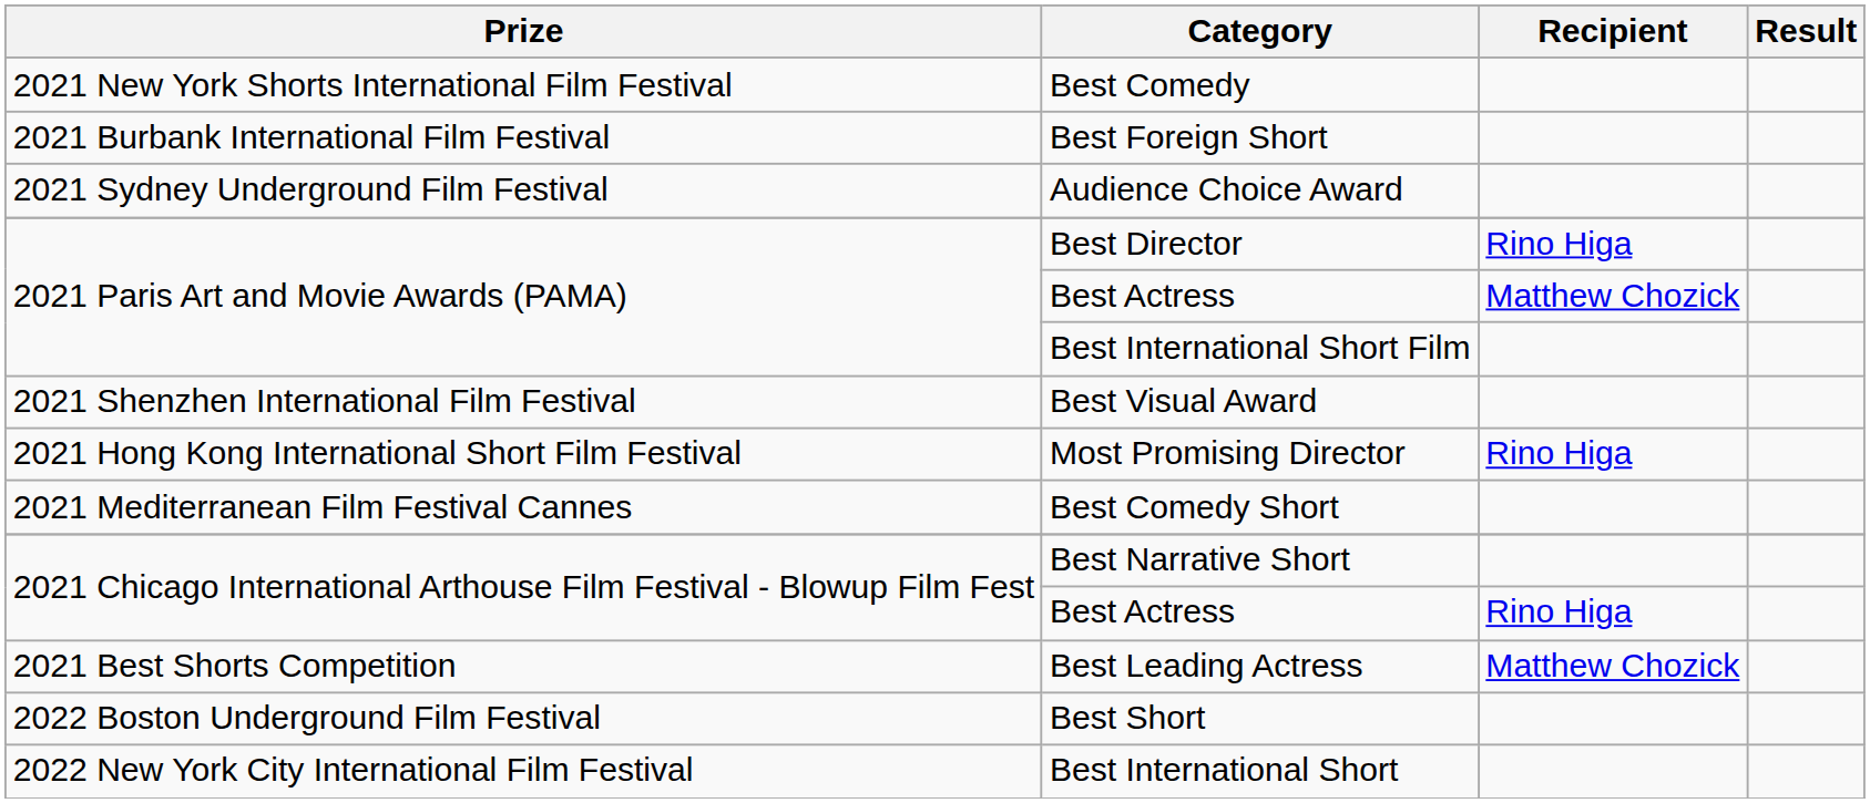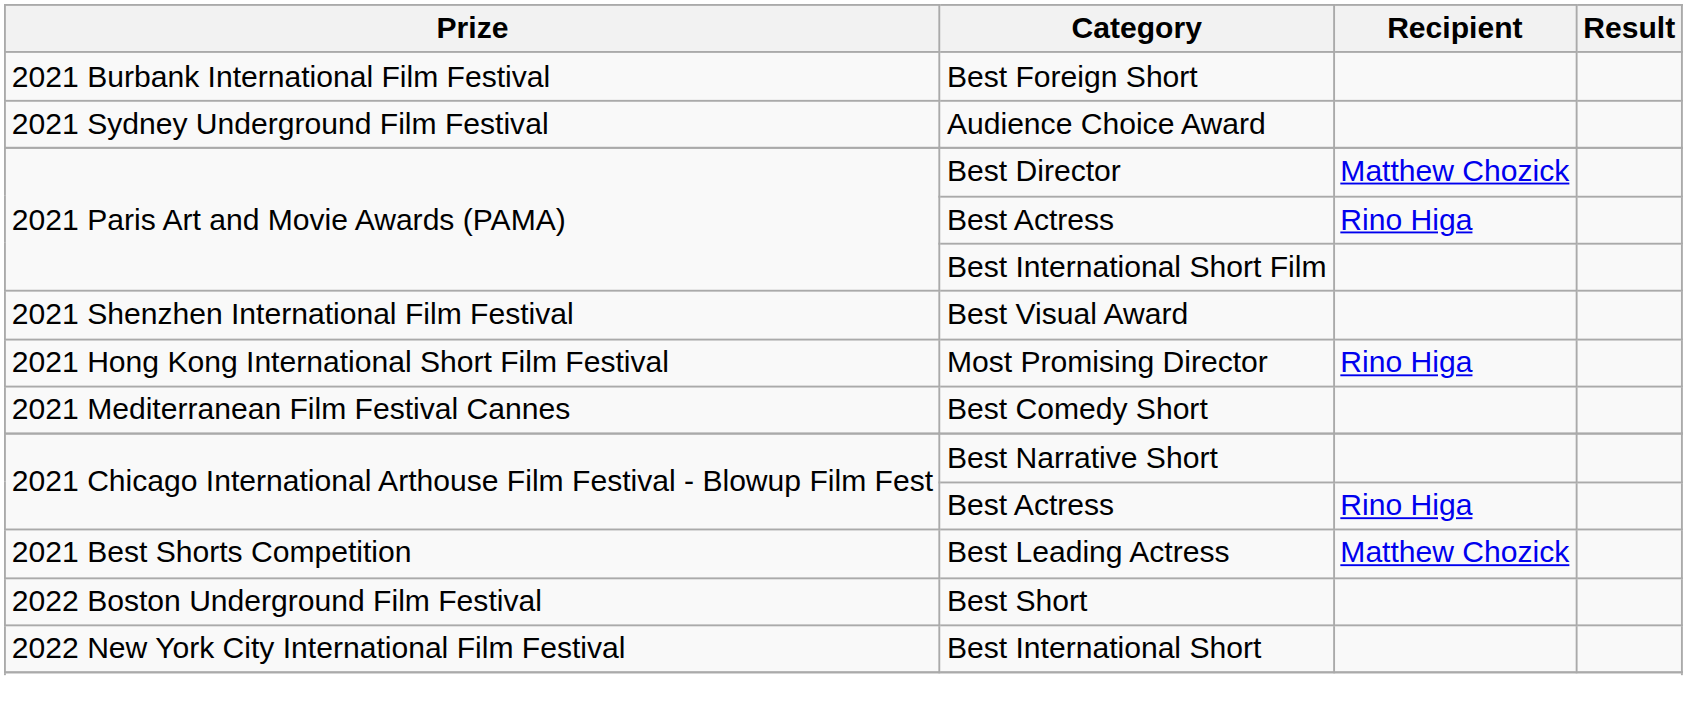 <table class="wikitable">
 <tr>
 <th>Prize</th>
 <th>Category</th>
 <th>Recipient</th>
 <th>Result</th>
-</tr>
-<tr>
-<td rowspan="1">2021 New York Shorts International Film Festival</td>
-<td>Best Comedy</td>
-<td></td>
-<td></td>
 </tr>
 <tr>
 <td rowspan="1">2021 Burbank International Film Festival</td>
 <td>Best Foreign Short</td>
 <td></td>
 <td></td>
 </tr>
 <tr>
 <td rowspan="1">2021 Sydney Underground Film Festival</td>
 <td>Audience Choice Award</td>
 <td></td>
 <td></td>
 </tr>
 <tr>
 </tr>
 <tr>
 <td rowspan="4">2021 Paris Art and Movie Awards (PAMA)</td>
 </tr>
 <tr>
 <td>Best Director</td>
-<td><a href='#'>Rino Higa</a></td>
+<td><a href='#'>Matthew Chozick</a></td>
 <td></td>
 </tr>
 <tr>
 <td>Best Actress</td>
-<td><a href='#'>Matthew Chozick</a></td>
+<td><a href='#'>Rino Higa</a></td>
 <td></td>
 </tr>
 <tr>
 <td>Best International Short Film</td>
 <td></td>
 <td></td>
 </tr>
 <tr>
 <td rowspan="1">2021 Shenzhen International Film Festival</td>
 <td>Best Visual Award</td>
 <td></td>
 <td></td>
 </tr>
 <tr>
 <td rowspan="1">2021 Hong Kong International Short Film Festival</td>
 <td>Most Promising Director</td>
 <td><a href='#'>Rino Higa</a></td>
 <td></td>
 </tr>
 <tr>
 <td rowspan="1">2021 Mediterranean Film Festival Cannes</td>
 <td>Best Comedy Short</td>
 <td></td>
 <td></td>
 </tr>
 <tr>
 </tr>
 <tr>
 <td rowspan="3">2021 Chicago International Arthouse Film Festival - Blowup Film Fest</td>
 </tr>
 <tr>
 <td>Best Narrative Short</td>
 <td></td>
 <td></td>
 </tr>
 <tr>
 <td>Best Actress</td>
 <td><a href='#'>Rino Higa</a></td>
 <td></td>
 </tr>
 <tr>
 <td rowspan="1">2021 Best Shorts Competition</td>
 <td>Best Leading Actress</td>
 <td><a href='#'>Matthew Chozick</a></td>
 <td></td>
 </tr>
 <tr>
 <td rowspan="1">2022 Boston Underground Film Festival</td>
 <td>Best Short</td>
 <td></td>
 <td></td>
 </tr>
 <tr>
 <td rowspan="1">2022 New York City International Film Festival </td>
 <td>Best International Short</td>
 <td></td>
 <td></td>
 </tr>
 <tr>
 </tr>
 <tr>
 </tr>
 </table>
